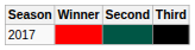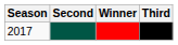 <table class="wikitable">
 <tr style="background:#efefef;">
 <th>Season</th>
+<th>Second</th>
 <th>Winner</th>
-<th>Second</th>
 <th>Third</th>
 </tr>
 <tr>
 <td>2017</td>
+<td bgcolor=#005645 div style="text-align: center;"></td>
 <td bgcolor="Red" div style="text-align: center;"></td>
-<td bgcolor=#005645 div style="text-align: center;"></td>
 <td bgcolor="Black" div style="text-align: center;"></td>
 </tr>
 </table>
